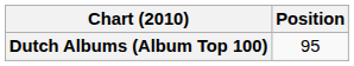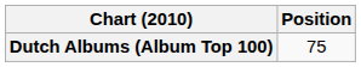 <table class="wikitable plainrowheaders">
 <tr>
 <th>Chart (2010)</th>
 <th>Position</th>
 </tr>
 <tr>
 <th scope="row">Dutch Albums (Album Top 100)</th>
-<td style="text-align:center;">95</td>
+<td style="text-align:center;">75</td>
 </tr>
 </table>
